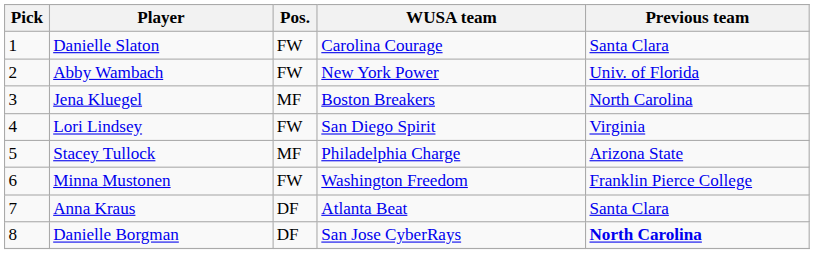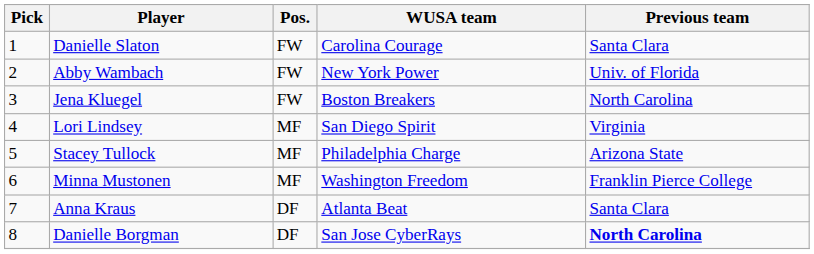 <table class="wikitable">
 <tr>
 <th width="5%">Pick</th>
 <th width="25%">Player</th>
 <th width="5%">Pos.</th>
 <th width="30%">WUSA team</th>
 <th width="25%">Previous team</th>
 </tr>
 <tr>
 <td>1</td>
 <td><a href='#'>Danielle Slaton</a></td>
 <td>FW</td>
 <td><a href='#'>Carolina Courage</a></td>
 <td><a href='#'>Santa Clara</a></td>
 </tr>
 <tr>
 <td>2</td>
 <td><a href='#'>Abby Wambach</a></td>
 <td>FW</td>
 <td><a href='#'>New York Power</a></td>
 <td><a href='#'>Univ. of Florida</a></td>
 </tr>
 <tr>
 <td>3</td>
 <td><a href='#'>Jena Kluegel</a></td>
-<td>MF</td>
+<td>FW</td>
 <td><a href='#'>Boston Breakers</a></td>
 <td><a href='#'>North Carolina</a></td>
 </tr>
 <tr>
 <td>4</td>
 <td><a href='#'>Lori Lindsey</a></td>
-<td>FW</td>
+<td>MF</td>
 <td><a href='#'>San Diego Spirit</a></td>
 <td><a href='#'>Virginia</a></td>
 </tr>
 <tr>
 <td>5</td>
 <td><a href='#'>Stacey Tullock</a></td>
 <td>MF</td>
 <td><a href='#'>Philadelphia Charge</a></td>
 <td><a href='#'>Arizona State</a></td>
 </tr>
 <tr>
 <td>6</td>
 <td><a href='#'>Minna Mustonen</a></td>
-<td>FW</td>
+<td>MF</td>
 <td><a href='#'>Washington Freedom</a></td>
 <td><a href='#'>Franklin Pierce College</a></td>
 </tr>
 <tr>
 <td>7</td>
 <td><a href='#'>Anna Kraus</a></td>
 <td>DF</td>
 <td><a href='#'>Atlanta Beat</a></td>
 <td><a href='#'>Santa Clara</a></td>
 </tr>
 <tr>
 <td>8</td>
 <td><a href='#'>Danielle Borgman</a></td>
 <td>DF</td>
 <td><a href='#'>San Jose CyberRays</a></td>
 <td><strong><a href='#'>North Carolina</a></strong></td>
 </tr>
 <tr>
 </tr>
 </table>
